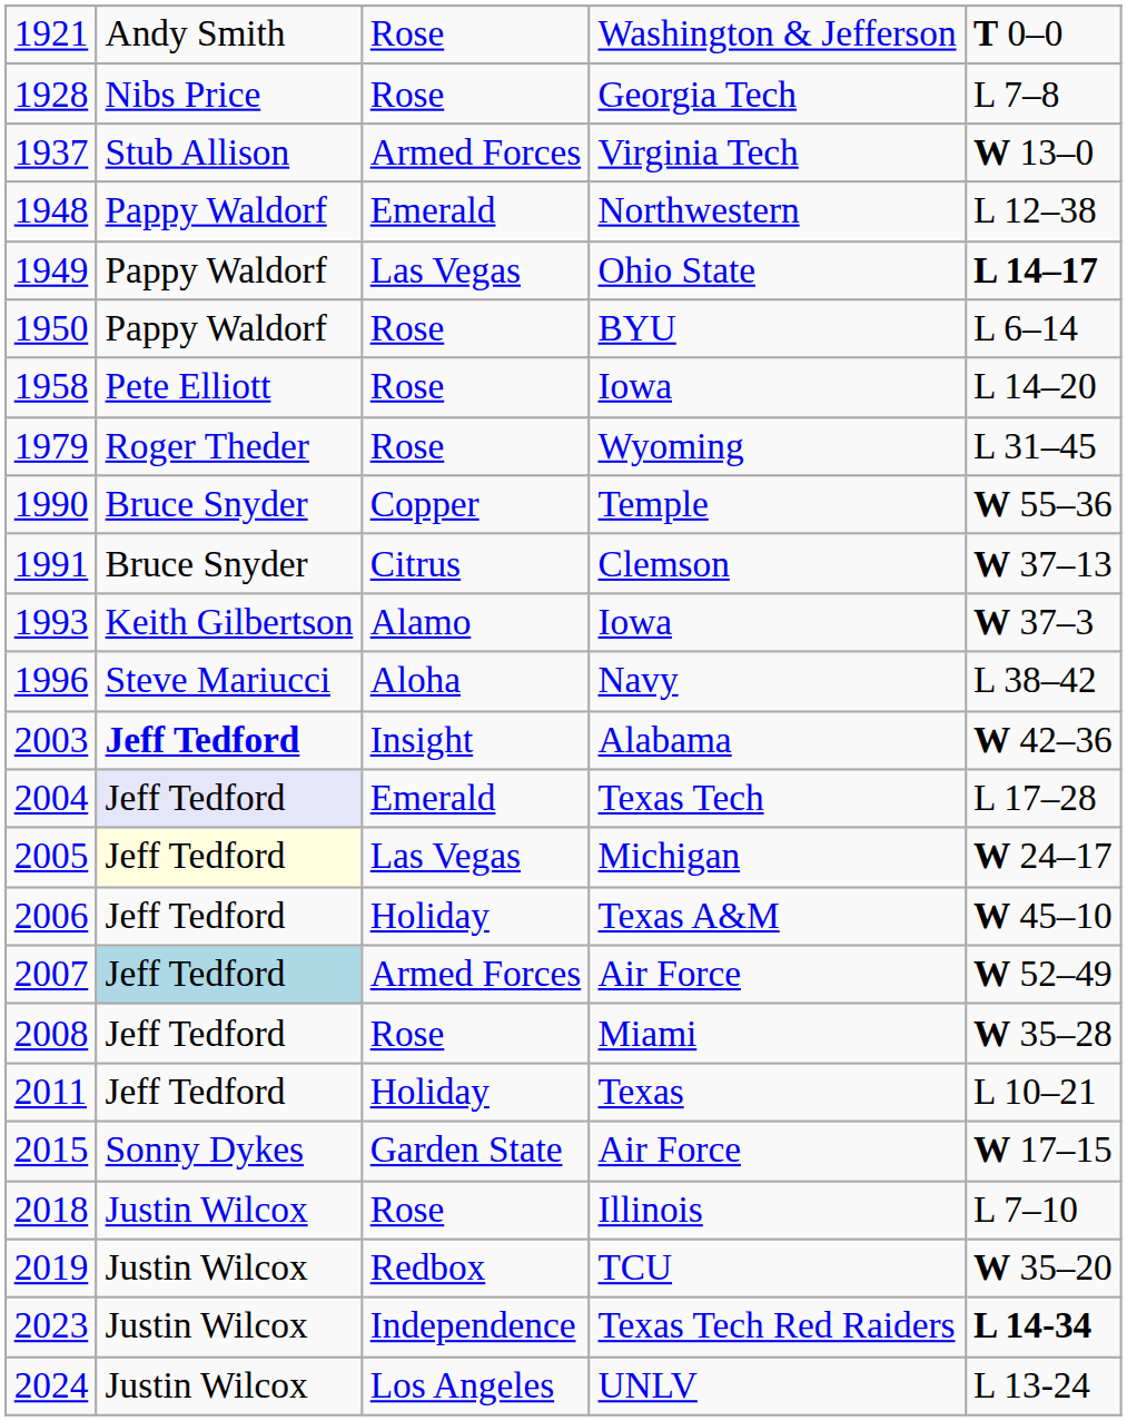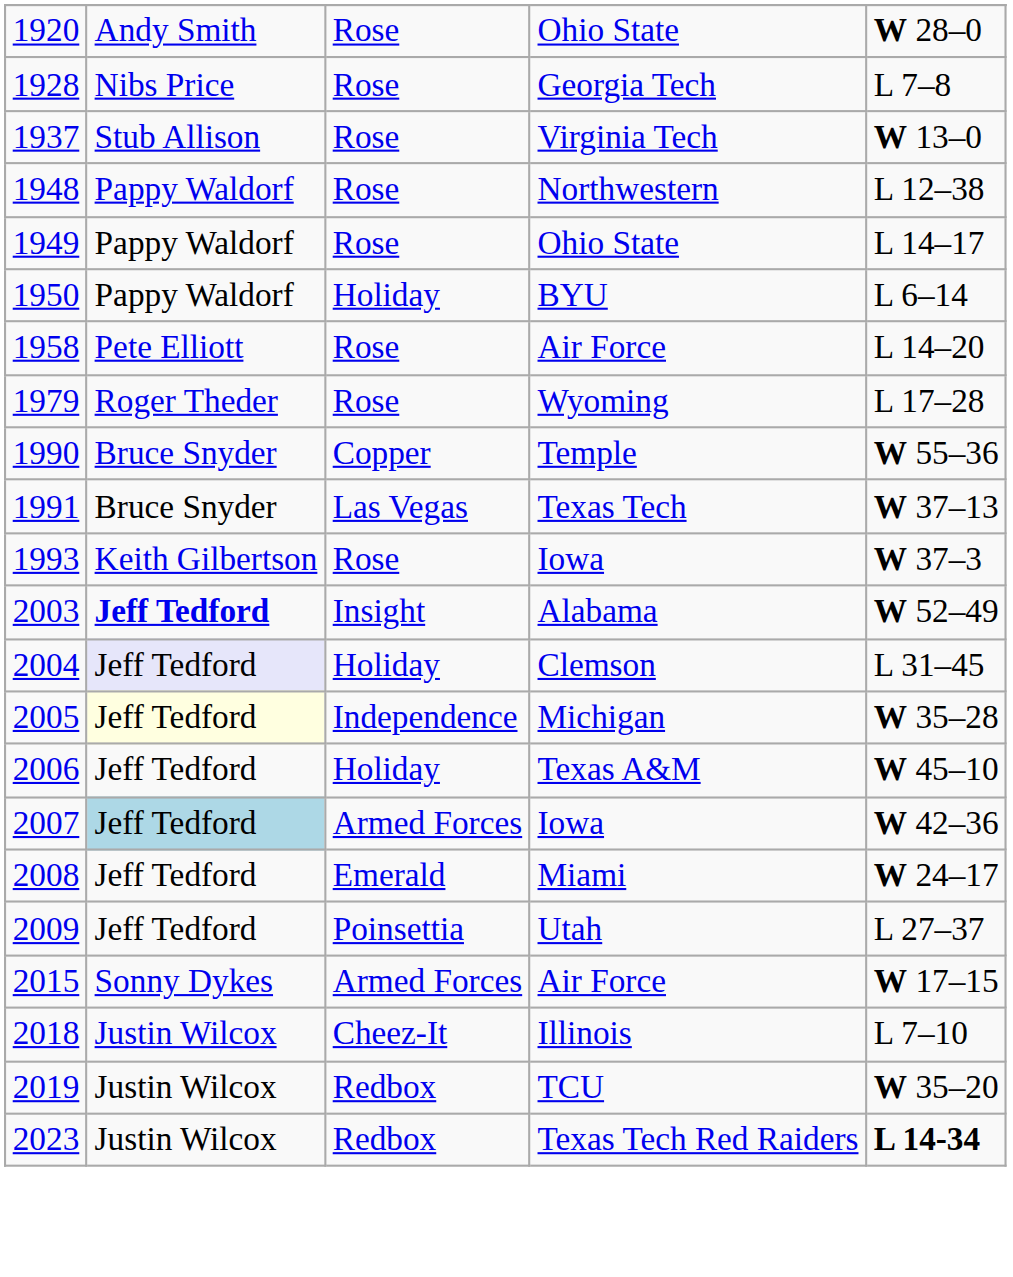 <table class="wikitable">
 <tr>
 </tr>
 <tr>
-<td><a href='#'>1921</a></td>
-<td>Andy Smith</td>
+<td><a href='#'>1920</a></td>
+<td><a href='#'>Andy Smith</a></td>
 <td><a href='#'>Rose</a></td>
-<td><a href='#'>Washington & Jefferson</a></td>
-<td><strong>T</strong> 0–0</td>
+<td><a href='#'>Ohio State</a></td>
+<td><strong>W</strong> 28–0</td>
 </tr>
 <tr>
 <td><a href='#'>1928</a></td>
 <td><a href='#'>Nibs Price</a></td>
 <td><a href='#'>Rose</a></td>
 <td><a href='#'>Georgia Tech</a></td>
 <td>L 7–8</td>
 </tr>
 <tr>
 <td><a href='#'>1937</a></td>
 <td><a href='#'>Stub Allison</a></td>
-<td><a href='#'>Armed Forces</a></td>
+<td><a href='#'>Rose</a></td>
 <td><a href='#'>Virginia Tech</a></td>
 <td><strong>W</strong> 13–0</td>
 </tr>
 <tr>
 <td><a href='#'>1948</a></td>
 <td><a href='#'>Pappy Waldorf</a></td>
-<td><a href='#'>Emerald</a></td>
+<td><a href='#'>Rose</a></td>
 <td><a href='#'>Northwestern</a></td>
 <td>L 12–38</td>
 </tr>
 <tr>
 <td><a href='#'>1949</a></td>
 <td>Pappy Waldorf</td>
-<td><a href='#'>Las Vegas</a></td>
+<td><a href='#'>Rose</a></td>
 <td><a href='#'>Ohio State</a></td>
-<td><strong>L 14–17</strong></td>
+<td>L 14–17</td>
 </tr>
 <tr>
 <td><a href='#'>1950</a></td>
 <td>Pappy Waldorf</td>
-<td><a href='#'>Rose</a></td>
+<td><a href='#'>Holiday</a></td>
 <td><a href='#'>BYU</a></td>
 <td>L 6–14</td>
 </tr>
 <tr>
 <td><a href='#'>1958</a></td>
 <td><a href='#'>Pete Elliott</a></td>
 <td><a href='#'>Rose</a></td>
-<td><a href='#'>Iowa</a></td>
+<td><a href='#'>Air Force</a></td>
 <td>L 14–20</td>
 </tr>
 <tr>
 <td><a href='#'>1979</a></td>
 <td><a href='#'>Roger Theder</a></td>
 <td><a href='#'>Rose</a></td>
 <td><a href='#'>Wyoming</a></td>
-<td>L 31–45</td>
+<td>L 17–28</td>
 </tr>
 <tr>
 <td><a href='#'>1990</a></td>
 <td><a href='#'>Bruce Snyder</a></td>
 <td><a href='#'>Copper</a></td>
 <td><a href='#'>Temple</a></td>
 <td><strong>W</strong>  55–36</td>
 </tr>
 <tr>
 <td><a href='#'>1991</a></td>
 <td>Bruce Snyder</td>
-<td><a href='#'>Citrus</a></td>
-<td><a href='#'>Clemson</a></td>
+<td><a href='#'>Las Vegas</a></td>
+<td><a href='#'>Texas Tech</a></td>
 <td><strong>W</strong> 37–13</td>
 </tr>
 <tr>
 <td><a href='#'>1993</a></td>
 <td><a href='#'>Keith Gilbertson</a></td>
-<td><a href='#'>Alamo</a></td>
+<td><a href='#'>Rose</a></td>
 <td><a href='#'>Iowa</a></td>
 <td><strong>W</strong> 37–3</td>
-</tr>
-<tr>
-<td><a href='#'>1996</a></td>
-<td><a href='#'>Steve Mariucci</a></td>
-<td><a href='#'>Aloha</a></td>
-<td><a href='#'>Navy</a></td>
-<td>L 38–42</td>
 </tr>
 <tr>
 <td><a href='#'>2003</a></td>
 <td><strong><a href='#'>Jeff Tedford</a></strong></td>
 <td><a href='#'>Insight</a></td>
 <td><a href='#'>Alabama</a></td>
-<td><strong>W</strong> 42–36</td>
+<td><strong>W</strong> 52–49</td>
 </tr>
 <tr>
 <td><a href='#'>2004</a></td>
 <td style="background: lavender;">Jeff Tedford</td>
-<td><a href='#'>Emerald</a></td>
-<td><a href='#'>Texas Tech</a></td>
-<td>L 17–28</td>
+<td><a href='#'>Holiday</a></td>
+<td><a href='#'>Clemson</a></td>
+<td>L 31–45</td>
 </tr>
 <tr>
 <td><a href='#'>2005</a></td>
 <td style="background: lightyellow;">Jeff Tedford</td>
-<td><a href='#'>Las Vegas</a></td>
+<td><a href='#'>Independence</a></td>
 <td><a href='#'>Michigan</a></td>
-<td><strong>W</strong> 24–17</td>
+<td><strong>W</strong> 35–28</td>
 </tr>
 <tr>
 <td><a href='#'>2006</a></td>
 <td>Jeff Tedford</td>
 <td><a href='#'>Holiday</a></td>
 <td><a href='#'>Texas A&M</a></td>
 <td><strong>W</strong> 45–10</td>
 </tr>
 <tr>
 <td><a href='#'>2007</a></td>
 <td style="background: lightblue;">Jeff Tedford</td>
 <td><a href='#'>Armed Forces</a></td>
-<td><a href='#'>Air Force</a></td>
-<td><strong>W</strong> 52–49</td>
+<td><a href='#'>Iowa</a></td>
+<td><strong>W</strong> 42–36</td>
 </tr>
 <tr>
 <td><a href='#'>2008</a></td>
 <td>Jeff Tedford</td>
-<td><a href='#'>Rose</a></td>
+<td><a href='#'>Emerald</a></td>
 <td><a href='#'>Miami</a></td>
-<td><strong>W</strong> 35–28</td>
+<td><strong>W</strong> 24–17</td>
 </tr>
 <tr>
-<td><a href='#'>2011</a></td>
+<td><a href='#'>2009</a></td>
 <td>Jeff Tedford</td>
-<td><a href='#'>Holiday</a></td>
-<td><a href='#'>Texas</a></td>
-<td>L 10–21</td>
+<td><a href='#'>Poinsettia</a></td>
+<td><a href='#'>Utah</a></td>
+<td>L 27–37</td>
 </tr>
 <tr>
 <td><a href='#'>2015</a></td>
 <td><a href='#'>Sonny Dykes</a></td>
-<td><a href='#'>Garden State</a></td>
+<td><a href='#'>Armed Forces</a></td>
 <td><a href='#'>Air Force</a></td>
 <td><strong>W</strong> 17–15</td>
 </tr>
 <tr>
 <td><a href='#'>2018</a></td>
 <td><a href='#'>Justin Wilcox</a></td>
-<td><a href='#'>Rose</a></td>
+<td><a href='#'>Cheez-It</a></td>
 <td><a href='#'>Illinois</a></td>
 <td>L 7–10</td>
 </tr>
 <tr>
 <td><a href='#'>2019</a></td>
 <td>Justin Wilcox</td>
 <td><a href='#'>Redbox</a></td>
 <td><a href='#'>TCU</a></td>
 <td><strong>W</strong>  35–20</td>
 </tr>
 <tr>
 <td><a href='#'>2023</a></td>
 <td>Justin Wilcox</td>
-<td><a href='#'>Independence</a></td>
+<td><a href='#'>Redbox</a></td>
 <td><a href='#'>Texas Tech Red Raiders</a></td>
 <td><strong>L  14-34</strong></td>
 </tr>
-<tr>
-<td><a href='#'>2024</a></td>
-<td>Justin Wilcox</td>
-<td><a href='#'>Los Angeles</a></td>
-<td><a href='#'>UNLV</a></td>
-<td>L  13-24</td>
-</tr>
 </table>
